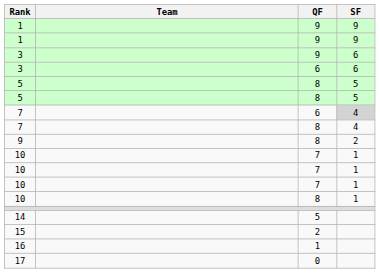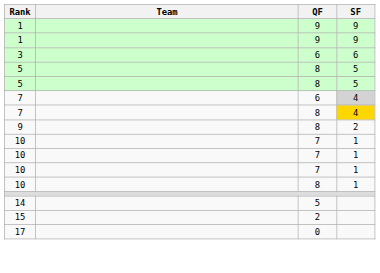 <table class=wikitable style="text-align:center">
 <tr>
 <th width=40>Rank</th>
 <th width=380>Team</th>
 <th width=50>QF</th>
 <th width=50>SF</th>
 </tr>
 <tr bgcolor="ccffcc">
 <td>1</td>
 <td align=left></td>
 <td>9</td>
 <td>9</td>
 </tr>
 <tr bgcolor="ccffcc">
 <td>1</td>
 <td align=left></td>
 <td>9</td>
 <td>9</td>
-</tr>
-<tr bgcolor="ccffcc">
-<td>3</td>
-<td align=left></td>
-<td>9</td>
-<td>6</td>
 </tr>
 <tr bgcolor="ccffcc">
 <td>3</td>
 <td align=left></td>
 <td>6</td>
 <td>6</td>
 </tr>
 <tr bgcolor="ccffcc">
 <td>5</td>
 <td align=left></td>
 <td>8</td>
 <td>5</td>
 </tr>
 <tr bgcolor="ccffcc">
 <td>5</td>
 <td align=left></td>
 <td>8</td>
 <td>5</td>
 </tr>
 <tr>
 <td>7</td>
 <td align=left></td>
 <td>6</td>
 <td style="background: lightgrey;">4</td>
 </tr>
 <tr>
 <td>7</td>
 <td align=left></td>
 <td>8</td>
-<td>4</td>
+<td style="background: gold;">4</td>
 </tr>
 <tr>
 <td>9</td>
 <td align=left></td>
 <td>8</td>
 <td>2</td>
 </tr>
 <tr>
 <td>10</td>
 <td align=left></td>
 <td>7</td>
 <td>1</td>
 </tr>
 <tr>
 <td>10</td>
 <td align=left></td>
 <td>7</td>
 <td>1</td>
 </tr>
 <tr>
 <td>10</td>
 <td align=left></td>
 <td>7</td>
 <td>1</td>
 </tr>
 <tr>
 <td>10</td>
 <td align=left></td>
 <td>8</td>
 <td>1</td>
 </tr>
 <tr bgcolor=#DDDDDD>
 <td colspan=4></td>
 </tr>
 <tr>
 <td>14</td>
 <td align=left></td>
 <td>5</td>
 <td></td>
 </tr>
 <tr>
 <td>15</td>
 <td align=left></td>
 <td>2</td>
 <td></td>
 </tr>
 <tr>
-<td>16</td>
-<td align=left></td>
-<td>1</td>
-<td></td>
-</tr>
-<tr>
 <td>17</td>
 <td align=left></td>
 <td>0</td>
 <td></td>
 </tr>
 </table>
